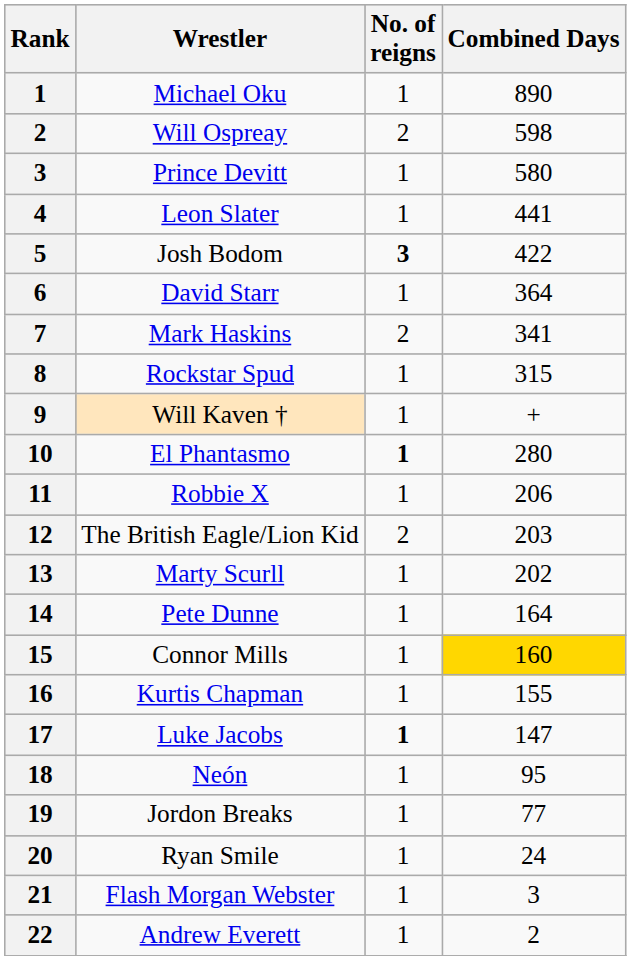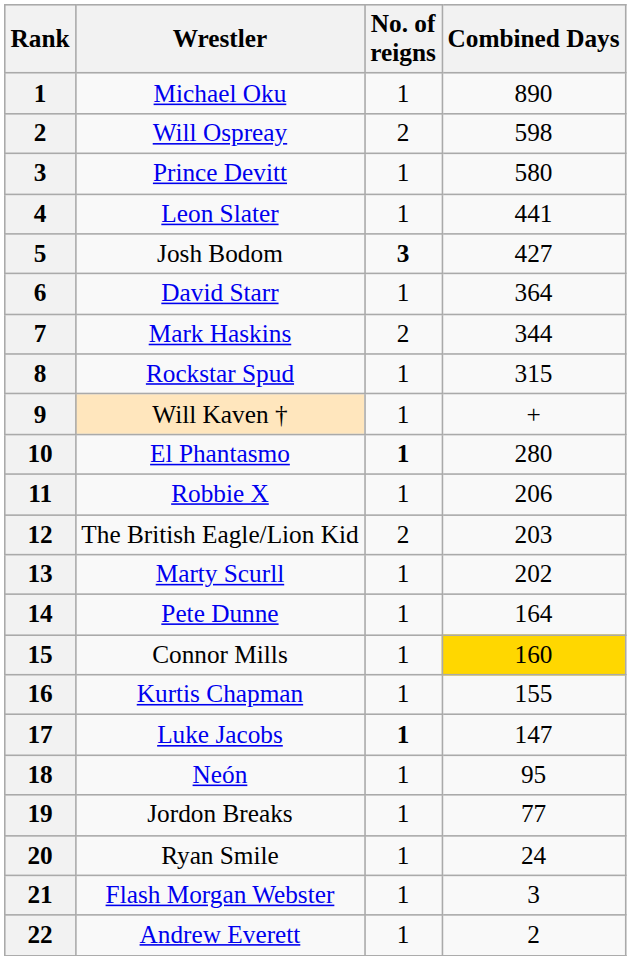 <table class="wikitable sortable" style="text-align: center">
 <tr>
 <th>Rank</th>
 <th>Wrestler</th>
 <th>No. of<br>reigns</th>
 <th>Combined Days</th>
 </tr>
 <tr>
 <th>1</th>
 <td><a href='#'>Michael Oku</a></td>
 <td>1</td>
 <td>890</td>
 </tr>
 <tr>
 <th>2</th>
 <td><a href='#'>Will Ospreay</a></td>
 <td>2</td>
 <td>598</td>
 </tr>
 <tr>
 <th>3</th>
 <td><a href='#'>Prince Devitt</a></td>
 <td>1</td>
 <td>580</td>
 </tr>
 <tr>
 <th>4</th>
 <td><a href='#'>Leon Slater</a></td>
 <td>1</td>
 <td>441</td>
 </tr>
 <tr>
 <th>5</th>
 <td>Josh Bodom</td>
 <td><strong>3</strong></td>
-<td>422</td>
+<td>427</td>
 </tr>
 <tr>
 <th>6</th>
 <td><a href='#'>David Starr</a></td>
 <td>1</td>
 <td>364</td>
 </tr>
 <tr>
 <th>7</th>
 <td><a href='#'>Mark Haskins</a></td>
 <td>2</td>
-<td>341</td>
+<td>344</td>
 </tr>
 <tr>
 <th>8</th>
 <td><a href='#'>Rockstar Spud</a></td>
 <td>1</td>
 <td>315</td>
 </tr>
 <tr>
 <th>9</th>
 <td style="background:#ffe6bd;">Will Kaven †</td>
 <td>1</td>
 <td>+</td>
 </tr>
 <tr>
 <th>10</th>
 <td><a href='#'>El Phantasmo</a></td>
 <td><strong>1</strong></td>
 <td>280</td>
 </tr>
 <tr>
 <th>11</th>
 <td><a href='#'>Robbie X</a></td>
 <td>1</td>
 <td>206</td>
 </tr>
 <tr>
 <th>12</th>
 <td>The British Eagle/Lion Kid</td>
 <td>2</td>
 <td>203</td>
 </tr>
 <tr>
 <th>13</th>
 <td><a href='#'>Marty Scurll</a></td>
 <td>1</td>
 <td>202</td>
 </tr>
 <tr>
 <th>14</th>
 <td><a href='#'>Pete Dunne</a></td>
 <td>1</td>
 <td>164</td>
 </tr>
 <tr>
 <th>15</th>
 <td>Connor Mills</td>
 <td>1</td>
 <td style="background: gold;">160</td>
 </tr>
 <tr>
 <th>16</th>
 <td><a href='#'>Kurtis Chapman</a></td>
 <td>1</td>
 <td>155</td>
 </tr>
 <tr>
 <th>17</th>
 <td><a href='#'>Luke Jacobs</a></td>
 <td><strong>1</strong></td>
 <td>147</td>
 </tr>
 <tr>
 <th>18</th>
 <td><a href='#'>Neón</a></td>
 <td>1</td>
 <td>95</td>
 </tr>
 <tr>
 <th>19</th>
 <td>Jordon Breaks</td>
 <td>1</td>
 <td>77</td>
 </tr>
 <tr>
 <th>20</th>
 <td>Ryan Smile</td>
 <td>1</td>
 <td>24</td>
 </tr>
 <tr>
 <th>21</th>
 <td><a href='#'>Flash Morgan Webster</a></td>
 <td>1</td>
 <td>3</td>
 </tr>
 <tr>
 <th>22</th>
 <td><a href='#'>Andrew Everett</a></td>
 <td>1</td>
 <td>2</td>
 </tr>
 <tr>
 </tr>
 </table>
